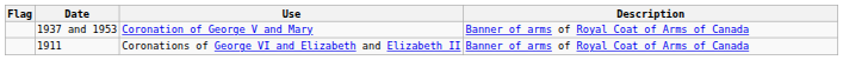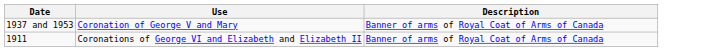 <table class="wikitable">
 <tr>
-<th scope="col">Flag</th>
 <th scope="col">Date</th>
 <th scope="col">Use</th>
 <th scope="col" style="width: 45%;">Description</th>
 </tr>
 <tr>
-<td></td>
 <td>1937 and 1953</td>
 <td><a href='#'>Coronation of George V and Mary</a></td>
 <td><a href='#'>Banner of arms</a> of <a href='#'>Royal Coat of Arms of Canada</a></td>
 </tr>
 <tr>
-<td></td>
 <td>1911</td>
 <td>Coronations of <a href='#'>George VI and Elizabeth</a> and <a href='#'>Elizabeth II</a></td>
 <td><a href='#'>Banner of arms</a> of <a href='#'>Royal Coat of Arms of Canada</a></td>
 </tr>
 </table>
